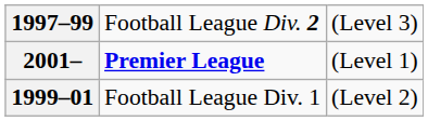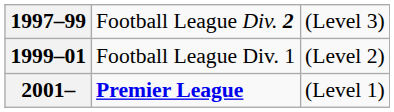 <table class="wikitable" style="float:right; margin:0 0 0.5em 1em;">
 <tr>
 <th>1997–99</th>
 <td>Football League <em>Div. <strong>2<strong><em></td>
 <td>(Level 3)</td>
 </tr>
 <tr>
+<th>1999–01</th>
+<td>Football League </em>Div. </strong>1</em></strong></td>
+<td>(Level 2)</td>
+</tr>
+<tr>
 <th>2001–</th>
 <td><strong><a href='#'>Premier League</a></strong></td>
 <td>(Level 1)</td>
 </tr>
-<tr>
-<th>1999–01</th>
-<td>Football League </em>Div. </strong>1</em></strong></td>
-<td>(Level 2)</td>
-</tr>
 </table>
